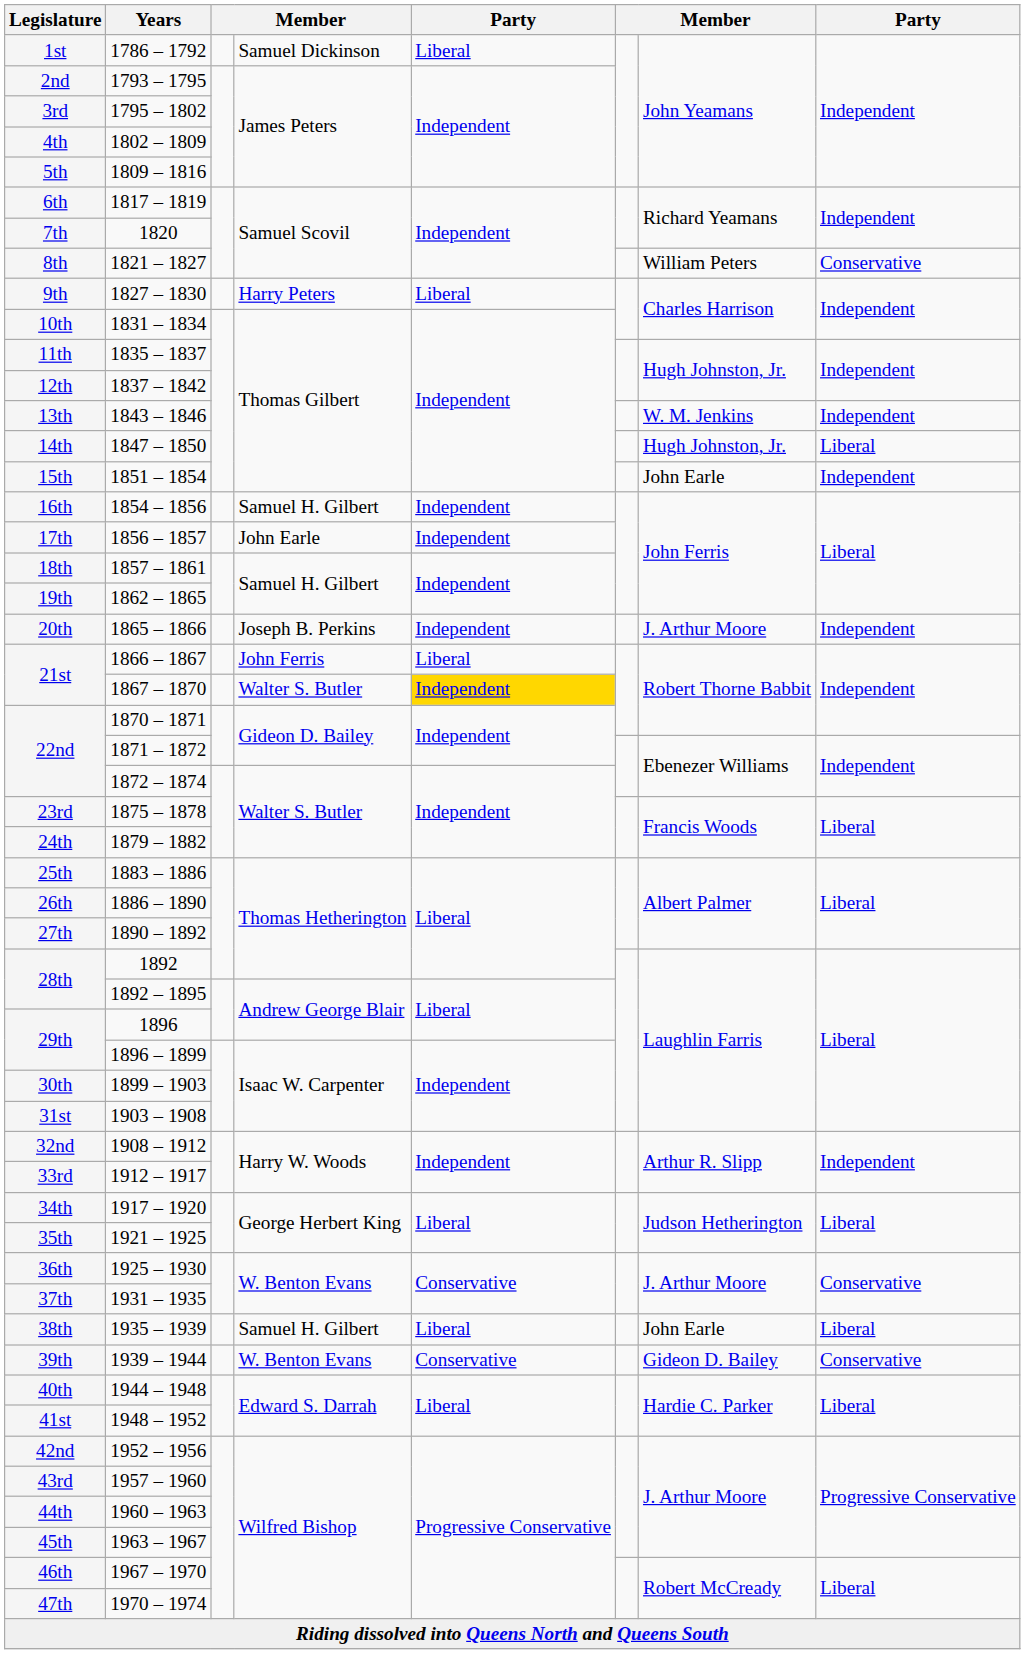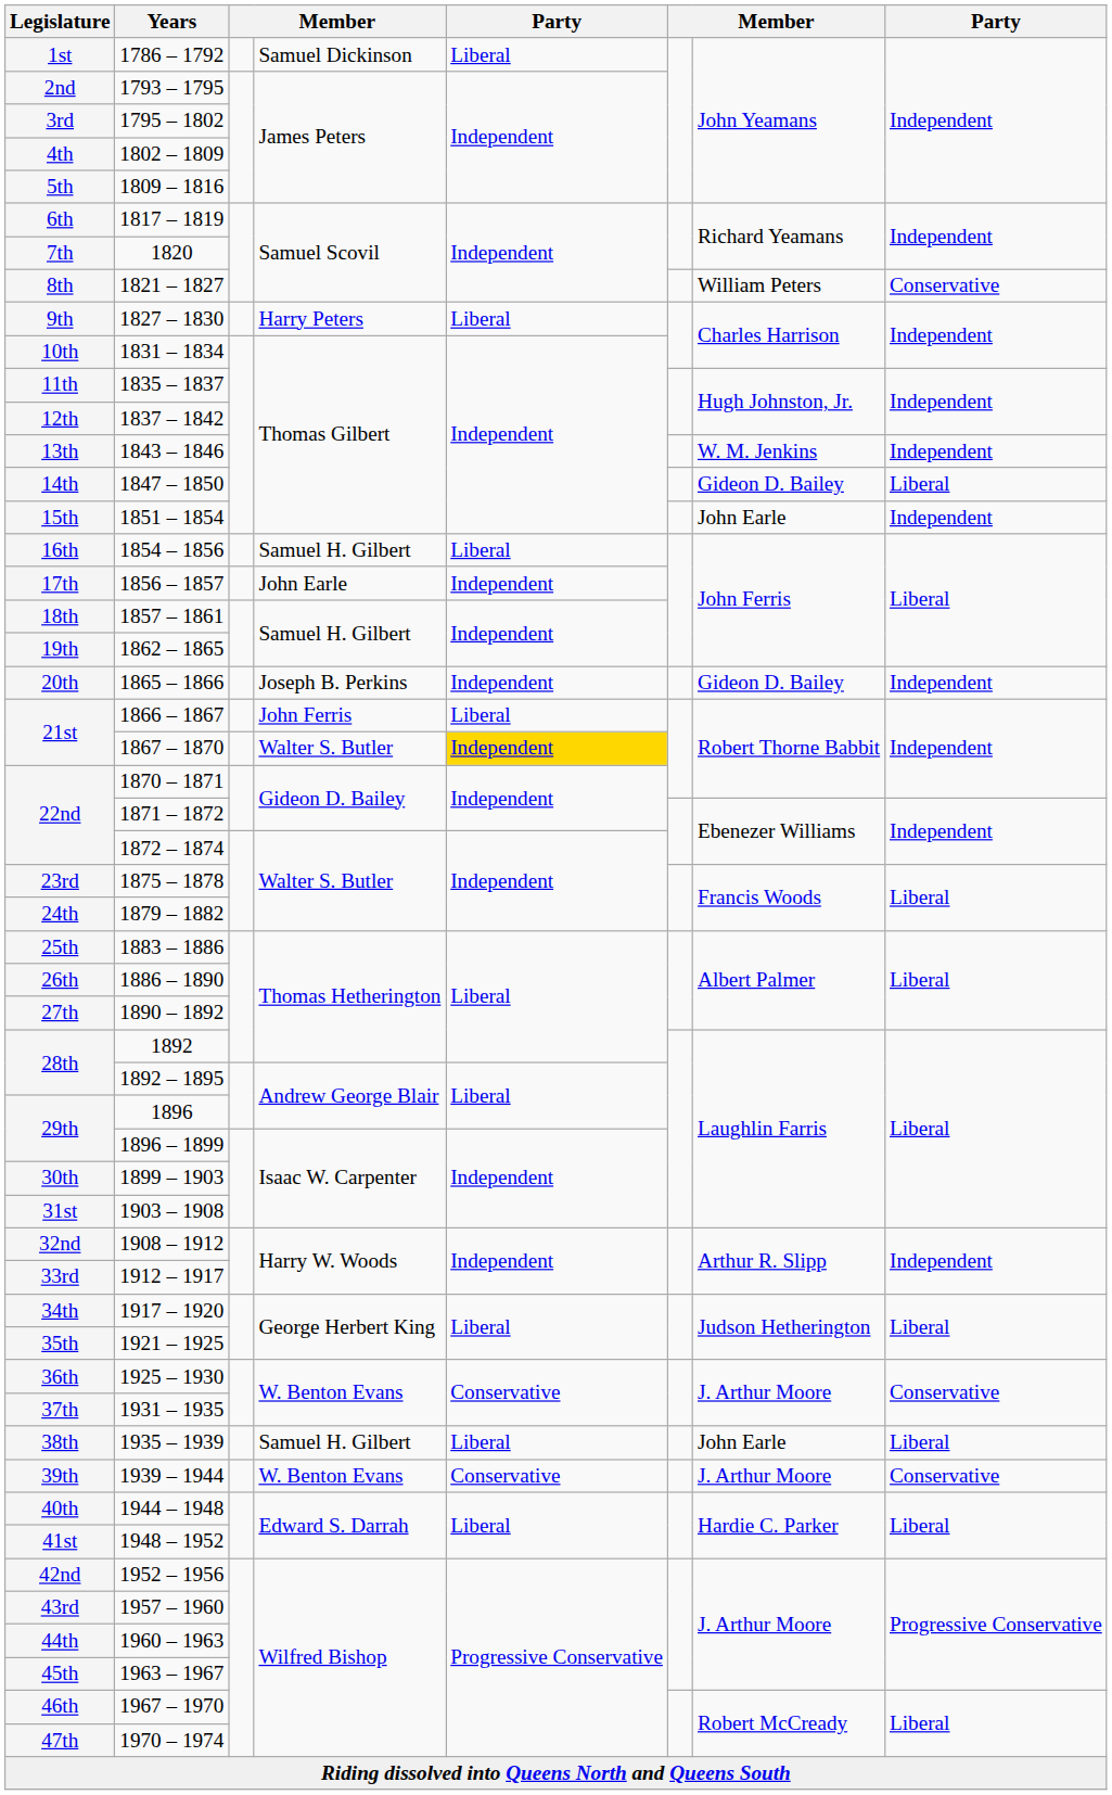 <table class="wikitable">
 <tr>
 <th>Legislature</th>
 <th style="width: 80px;">Years</th>
 <th colspan="2">Member</th>
 <th>Party</th>
 <th colspan="2">Member</th>
 <th>Party</th>
 </tr>
 <tr>
 <td bgcolor="whitesmoke" align="center"><a href='#'>1st</a></td>
 <td>1786 – 1792</td>
 <td>   </td>
 <td>Samuel Dickinson</td>
 <td><a href='#'>Liberal</a></td>
 <td rowspan="5" >   </td>
 <td rowspan="5"><a href='#'>John Yeamans</a></td>
 <td rowspan="5"><a href='#'>Independent</a></td>
 </tr>
 <tr>
 <td bgcolor="whitesmoke" align="center"><a href='#'>2nd</a></td>
 <td>1793 – 1795</td>
 <td rowspan="4" >   </td>
 <td rowspan="4">James Peters</td>
 <td rowspan="4"><a href='#'>Independent</a></td>
 </tr>
 <tr>
 <td bgcolor="whitesmoke" align="center"><a href='#'>3rd</a></td>
 <td>1795 – 1802</td>
 </tr>
 <tr>
 <td bgcolor="whitesmoke" align="center"><a href='#'>4th</a></td>
 <td>1802 – 1809</td>
 </tr>
 <tr>
 <td bgcolor="whitesmoke" align="center"><a href='#'>5th</a></td>
 <td>1809 – 1816</td>
 </tr>
 <tr>
 <td bgcolor="whitesmoke" align="center"><a href='#'>6th</a></td>
 <td>1817 – 1819</td>
 <td rowspan="3" >   </td>
 <td rowspan="3">Samuel Scovil</td>
 <td rowspan="3"><a href='#'>Independent</a></td>
 <td rowspan="2" >   </td>
 <td rowspan="2">Richard Yeamans</td>
 <td rowspan="2"><a href='#'>Independent</a></td>
 </tr>
 <tr>
 <td bgcolor="whitesmoke" align="center"><a href='#'>7th</a></td>
 <td align="center">1820</td>
 </tr>
 <tr>
 <td bgcolor="whitesmoke" align="center"><a href='#'>8th</a></td>
 <td>1821 – 1827</td>
 <td>   </td>
 <td>William Peters</td>
 <td><a href='#'>Conservative</a></td>
 </tr>
 <tr>
 <td bgcolor="whitesmoke" align="center"><a href='#'>9th</a></td>
 <td>1827 – 1830</td>
 <td>   </td>
 <td><a href='#'>Harry Peters</a></td>
 <td><a href='#'>Liberal</a></td>
 <td rowspan="2" >   </td>
 <td rowspan="2"><a href='#'>Charles Harrison</a></td>
 <td rowspan="2"><a href='#'>Independent</a></td>
 </tr>
 <tr>
 <td bgcolor="whitesmoke" align="center"><a href='#'>10th</a></td>
 <td>1831 – 1834</td>
 <td rowspan="6" >   </td>
 <td rowspan="6">Thomas Gilbert</td>
 <td rowspan="6"><a href='#'>Independent</a></td>
 </tr>
 <tr>
 <td bgcolor="whitesmoke" align="center"><a href='#'>11th</a></td>
 <td>1835 – 1837</td>
 <td rowspan="2" >   </td>
 <td rowspan="2"><a href='#'>Hugh Johnston, Jr.</a></td>
 <td rowspan="2"><a href='#'>Independent</a></td>
 </tr>
 <tr>
 <td bgcolor="whitesmoke" align="center"><a href='#'>12th</a></td>
 <td>1837 – 1842</td>
 </tr>
 <tr>
 <td bgcolor="whitesmoke" align="center"><a href='#'>13th</a></td>
 <td>1843 – 1846</td>
 <td>   </td>
 <td><a href='#'>W. M. Jenkins</a></td>
 <td><a href='#'>Independent</a></td>
 </tr>
 <tr>
 <td bgcolor="whitesmoke" align="center"><a href='#'>14th</a></td>
 <td>1847 – 1850</td>
 <td>   </td>
-<td><a href='#'>Hugh Johnston, Jr.</a></td>
+<td><a href='#'>Gideon D. Bailey</a></td>
 <td><a href='#'>Liberal</a></td>
 </tr>
 <tr>
 <td bgcolor="whitesmoke" align="center"><a href='#'>15th</a></td>
 <td>1851 – 1854</td>
 <td>   </td>
 <td>John Earle</td>
 <td><a href='#'>Independent</a></td>
 </tr>
 <tr>
 <td bgcolor="whitesmoke" align="center"><a href='#'>16th</a></td>
 <td>1854 – 1856</td>
 <td>   </td>
 <td>Samuel H. Gilbert</td>
-<td><a href='#'>Independent</a></td>
+<td><a href='#'>Liberal</a></td>
 <td rowspan="4" >   </td>
 <td rowspan="4"><a href='#'>John Ferris</a></td>
 <td rowspan="4"><a href='#'>Liberal</a></td>
 </tr>
 <tr>
 <td bgcolor="whitesmoke" align="center"><a href='#'>17th</a></td>
 <td>1856 – 1857</td>
 <td>   </td>
 <td>John Earle</td>
 <td><a href='#'>Independent</a></td>
 </tr>
 <tr>
 <td bgcolor="whitesmoke" align="center"><a href='#'>18th</a></td>
 <td>1857 – 1861</td>
 <td rowspan="2" >   </td>
 <td rowspan="2">Samuel H. Gilbert</td>
 <td rowspan="2"><a href='#'>Independent</a></td>
 </tr>
 <tr>
 <td bgcolor="whitesmoke" align="center"><a href='#'>19th</a></td>
 <td>1862 – 1865</td>
 </tr>
 <tr>
 <td bgcolor="whitesmoke" align="center"><a href='#'>20th</a></td>
 <td>1865 – 1866</td>
 <td>   </td>
 <td>Joseph B. Perkins</td>
 <td><a href='#'>Independent</a></td>
 <td>   </td>
-<td><a href='#'>J. Arthur Moore</a></td>
+<td><a href='#'>Gideon D. Bailey</a></td>
 <td><a href='#'>Independent</a></td>
 </tr>
 <tr>
 <td bgcolor="whitesmoke" align="center" rowspan="2"><a href='#'>21st</a></td>
 <td>1866 – 1867</td>
 <td>   </td>
 <td><a href='#'>John Ferris</a></td>
 <td><a href='#'>Liberal</a></td>
 <td rowspan="3" >   </td>
 <td rowspan="3"><a href='#'>Robert Thorne Babbit</a></td>
 <td rowspan="3"><a href='#'>Independent</a></td>
 </tr>
 <tr>
 <td>1867 – 1870</td>
 <td>   </td>
 <td><a href='#'>Walter S. Butler</a></td>
 <td style="background: gold;"><a href='#'>Independent</a></td>
 </tr>
 <tr>
 <td bgcolor="whitesmoke" align="center" rowspan="3"><a href='#'>22nd</a></td>
 <td>1870 – 1871</td>
 <td rowspan="2" >   </td>
 <td rowspan="2"><a href='#'>Gideon D. Bailey</a></td>
 <td rowspan="2"><a href='#'>Independent</a></td>
 </tr>
 <tr>
 <td>1871 – 1872</td>
 <td rowspan="2" >   </td>
 <td rowspan="2">Ebenezer Williams</td>
 <td rowspan="2"><a href='#'>Independent</a></td>
 </tr>
 <tr>
 <td>1872 – 1874</td>
 <td rowspan="3" >   </td>
 <td rowspan="3"><a href='#'>Walter S. Butler</a></td>
 <td rowspan="3"><a href='#'>Independent</a></td>
 </tr>
 <tr>
 <td bgcolor="whitesmoke" align="center"><a href='#'>23rd</a></td>
 <td>1875 – 1878</td>
 <td rowspan="2" >   </td>
 <td rowspan="2"><a href='#'>Francis Woods</a></td>
 <td rowspan="2"><a href='#'>Liberal</a></td>
 </tr>
 <tr>
 <td bgcolor="whitesmoke" align="center"><a href='#'>24th</a></td>
 <td>1879 – 1882</td>
 </tr>
 <tr>
 <td bgcolor="whitesmoke" align="center"><a href='#'>25th</a></td>
 <td>1883 – 1886</td>
 <td rowspan="4" >   </td>
 <td rowspan="4"><a href='#'>Thomas Hetherington</a></td>
 <td rowspan="4"><a href='#'>Liberal</a></td>
 <td rowspan="3" >   </td>
 <td rowspan="3"><a href='#'>Albert Palmer</a></td>
 <td rowspan="3"><a href='#'>Liberal</a></td>
 </tr>
 <tr>
 <td bgcolor="whitesmoke" align="center"><a href='#'>26th</a></td>
 <td>1886 – 1890</td>
 </tr>
 <tr>
 <td bgcolor="whitesmoke" align="center"><a href='#'>27th</a></td>
 <td>1890 – 1892</td>
 </tr>
 <tr>
 <td bgcolor="whitesmoke" align="center" rowspan="2"><a href='#'>28th</a></td>
 <td align="center">1892</td>
 <td rowspan="6" >   </td>
 <td rowspan="6"><a href='#'>Laughlin Farris</a></td>
 <td rowspan="6"><a href='#'>Liberal</a></td>
 </tr>
 <tr>
 <td>1892 – 1895</td>
 <td rowspan="2" >   </td>
 <td rowspan="2"><a href='#'>Andrew George Blair</a></td>
 <td rowspan="2"><a href='#'>Liberal</a></td>
 </tr>
 <tr>
 <td bgcolor="whitesmoke" align="center" rowspan="2"><a href='#'>29th</a></td>
 <td align="center">1896</td>
 </tr>
 <tr>
 <td>1896 – 1899</td>
 <td rowspan="3" >   </td>
 <td rowspan="3">Isaac W. Carpenter</td>
 <td rowspan="3"><a href='#'>Independent</a></td>
 </tr>
 <tr>
 <td bgcolor="whitesmoke" align="center"><a href='#'>30th</a></td>
 <td>1899 – 1903</td>
 </tr>
 <tr>
 <td bgcolor="whitesmoke" align="center"><a href='#'>31st</a></td>
 <td>1903 – 1908</td>
 </tr>
 <tr>
 <td bgcolor="whitesmoke" align="center"><a href='#'>32nd</a></td>
 <td>1908 – 1912</td>
 <td rowspan="2" >   </td>
 <td rowspan="2">Harry W. Woods</td>
 <td rowspan="2"><a href='#'>Independent</a></td>
 <td rowspan="2" >   </td>
 <td rowspan="2"><a href='#'>Arthur R. Slipp</a></td>
 <td rowspan="2"><a href='#'>Independent</a></td>
 </tr>
 <tr>
 <td bgcolor="whitesmoke" align="center"><a href='#'>33rd</a></td>
 <td>1912 – 1917</td>
 </tr>
 <tr>
 <td bgcolor="whitesmoke" align="center"><a href='#'>34th</a></td>
 <td>1917 – 1920</td>
 <td rowspan="2" >   </td>
 <td rowspan="2">George Herbert King</td>
 <td rowspan="2"><a href='#'>Liberal</a></td>
 <td rowspan="2" >   </td>
 <td rowspan="2"><a href='#'>Judson Hetherington</a></td>
 <td rowspan="2"><a href='#'>Liberal</a></td>
 </tr>
 <tr>
 <td bgcolor="whitesmoke" align="center"><a href='#'>35th</a></td>
 <td>1921 – 1925</td>
 </tr>
 <tr>
 <td bgcolor="whitesmoke" align="center"><a href='#'>36th</a></td>
 <td>1925 – 1930</td>
 <td rowspan="2" >   </td>
 <td rowspan="2"><a href='#'>W. Benton Evans</a></td>
 <td rowspan="2"><a href='#'>Conservative</a></td>
 <td rowspan="2" >   </td>
 <td rowspan="2"><a href='#'>J. Arthur Moore</a></td>
 <td rowspan="2"><a href='#'>Conservative</a></td>
 </tr>
 <tr>
 <td bgcolor="whitesmoke" align="center"><a href='#'>37th</a></td>
 <td>1931 – 1935</td>
 </tr>
 <tr>
 <td bgcolor="whitesmoke" align="center"><a href='#'>38th</a></td>
 <td>1935 – 1939</td>
 <td>   </td>
 <td>Samuel H. Gilbert</td>
 <td><a href='#'>Liberal</a></td>
 <td>   </td>
 <td>John Earle</td>
 <td><a href='#'>Liberal</a></td>
 </tr>
 <tr>
 <td bgcolor="whitesmoke" align="center"><a href='#'>39th</a></td>
 <td>1939 – 1944</td>
 <td>   </td>
 <td><a href='#'>W. Benton Evans</a></td>
 <td><a href='#'>Conservative</a></td>
 <td>   </td>
-<td><a href='#'>Gideon D. Bailey</a></td>
+<td><a href='#'>J. Arthur Moore</a></td>
 <td><a href='#'>Conservative</a></td>
 </tr>
 <tr>
 <td bgcolor="whitesmoke" align="center"><a href='#'>40th</a></td>
 <td>1944 – 1948</td>
 <td rowspan="2" >   </td>
 <td rowspan="2"><a href='#'>Edward S. Darrah</a></td>
 <td rowspan="2"><a href='#'>Liberal</a></td>
 <td rowspan="2" >   </td>
 <td rowspan="2"><a href='#'>Hardie C. Parker</a></td>
 <td rowspan="2"><a href='#'>Liberal</a></td>
 </tr>
 <tr>
 <td bgcolor="whitesmoke" align="center"><a href='#'>41st</a></td>
 <td>1948 – 1952</td>
 </tr>
 <tr>
 <td bgcolor="whitesmoke" align="center"><a href='#'>42nd</a></td>
 <td>1952 – 1956</td>
 <td rowspan="6" >   </td>
 <td rowspan="6"><a href='#'>Wilfred Bishop</a></td>
 <td rowspan="6"><a href='#'>Progressive Conservative</a></td>
 <td rowspan="4" >   </td>
 <td rowspan="4"><a href='#'>J. Arthur Moore</a></td>
 <td rowspan="4"><a href='#'>Progressive Conservative</a></td>
 </tr>
 <tr>
 <td bgcolor="whitesmoke" align="center"><a href='#'>43rd</a></td>
 <td>1957 – 1960</td>
 </tr>
 <tr>
 <td bgcolor="whitesmoke" align="center"><a href='#'>44th</a></td>
 <td>1960 – 1963</td>
 </tr>
 <tr>
 <td bgcolor="whitesmoke" align="center"><a href='#'>45th</a></td>
 <td>1963 – 1967</td>
 </tr>
 <tr>
 <td bgcolor="whitesmoke" align="center"><a href='#'>46th</a></td>
 <td>1967 – 1970</td>
 <td rowspan="2" >   </td>
 <td rowspan="2"><a href='#'>Robert McCready</a></td>
 <td rowspan="2"><a href='#'>Liberal</a></td>
 </tr>
 <tr>
 <td bgcolor="whitesmoke" align="center"><a href='#'>47th</a></td>
 <td>1970 – 1974</td>
 </tr>
 <tr>
 <td bgcolor="#F0F0F0" colspan="8" align="center"><strong><em>Riding dissolved into<em> <a href='#'>Queens North</a> </em>and<em> <a href='#'>Queens South</a><strong></td>
 </tr>
 <tr>
 </tr>
 </table>
